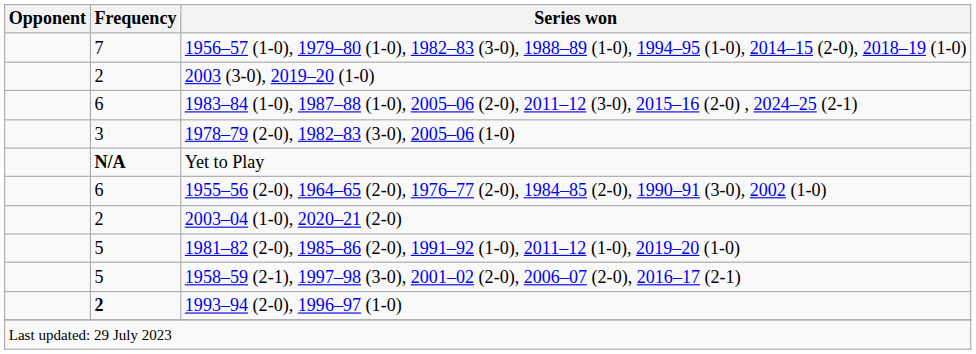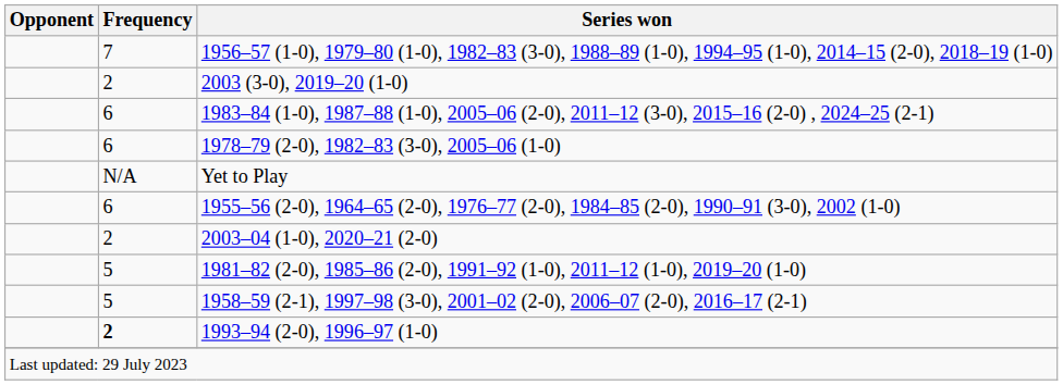 <table class="wikitable plainrowheaders sortable">
 <tr>
 <th>Opponent</th>
 <th>Frequency</th>
 <th>Series won</th>
 </tr>
 <tr>
 <td></td>
 <td>7</td>
 <td><a href='#'>1956–57</a> (1-0), <a href='#'>1979–80</a> (1-0), <a href='#'>1982–83</a> (3-0), <a href='#'>1988–89</a> (1-0), <a href='#'>1994–95</a> (1-0), <a href='#'>2014–15</a> (2-0), <a href='#'>2018–19</a> (1-0)</td>
 </tr>
 <tr>
 <td></td>
 <td>2</td>
 <td><a href='#'>2003</a> (3-0), <a href='#'>2019–20</a> (1-0)</td>
 </tr>
 <tr>
 <td></td>
 <td>6</td>
 <td><a href='#'>1983–84</a> (1-0), <a href='#'>1987–88</a> (1-0), <a href='#'>2005–06</a> (2-0), <a href='#'>2011–12</a> (3-0), <a href='#'>2015–16</a> (2-0) , <a href='#'>2024–25</a> (2-1)</td>
 </tr>
 <tr>
 <td></td>
-<td>3</td>
+<td>6</td>
 <td><a href='#'>1978–79</a> (2-0), <a href='#'>1982–83</a> (3-0), <a href='#'>2005–06</a> (1-0)</td>
 </tr>
 <tr>
 <td></td>
-<td><strong>N/A</strong></td>
+<td>N/A</td>
 <td>Yet to Play</td>
 </tr>
 <tr>
 <td></td>
 <td>6</td>
 <td><a href='#'>1955–56</a> (2-0), <a href='#'>1964–65</a> (2-0), <a href='#'>1976–77</a> (2-0), <a href='#'>1984–85</a> (2-0), <a href='#'>1990–91</a> (3-0), <a href='#'>2002</a> (1-0)</td>
 </tr>
 <tr>
 <td></td>
 <td>2</td>
 <td><a href='#'>2003–04</a> (1-0), <a href='#'>2020–21</a> (2-0)</td>
 </tr>
 <tr>
 <td></td>
 <td>5</td>
 <td><a href='#'>1981–82</a> (2-0), <a href='#'>1985–86</a> (2-0), <a href='#'>1991–92</a> (1-0), <a href='#'>2011–12</a> (1-0), <a href='#'>2019–20</a> (1-0)</td>
 </tr>
 <tr>
 <td></td>
 <td>5</td>
 <td><a href='#'>1958–59</a> (2-1), <a href='#'>1997–98</a> (3-0), <a href='#'>2001–02</a> (2-0), <a href='#'>2006–07</a> (2-0), <a href='#'>2016–17</a> (2-1)</td>
 </tr>
 <tr>
 <td></td>
 <td><strong>2</strong></td>
 <td><a href='#'>1993–94</a> (2-0), <a href='#'>1996–97</a> (1-0)</td>
 </tr>
 <tr>
 </tr>
 <tr class=sortbottom>
 <td colspan=5><small>Last updated: 29 July 2023</small> </td>
 </tr>
 </table>
